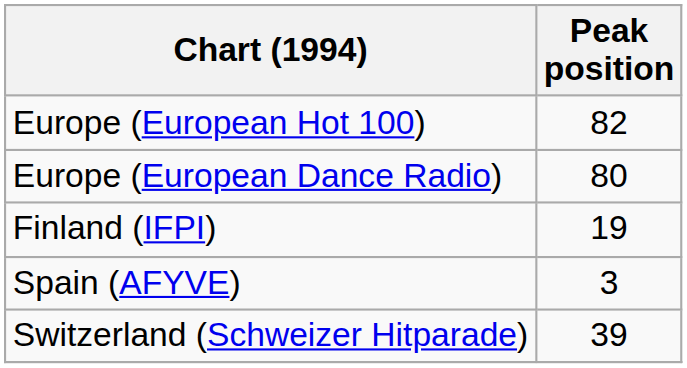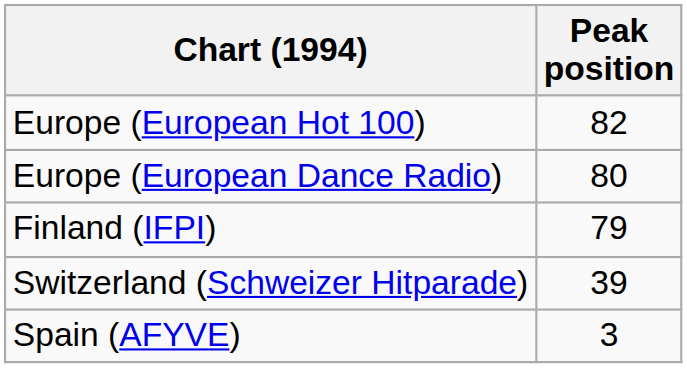 <table class="wikitable sortable">
 <tr>
 <th>Chart (1994)</th>
 <th>Peak<br>position</th>
 </tr>
 <tr>
 <td>Europe (<a href='#'>European Hot 100</a>)</td>
 <td align="center">82</td>
 </tr>
 <tr>
 <td>Europe (<a href='#'>European Dance Radio</a>)</td>
 <td align="center">80</td>
 </tr>
 <tr>
 <td>Finland (<a href='#'>IFPI</a>)</td>
-<td align="center">19</td>
+<td align="center">79</td>
+</tr>
+<tr>
+<td>Switzerland (<a href='#'>Schweizer Hitparade</a>)</td>
+<td align="center">39</td>
 </tr>
 <tr>
 <td>Spain (<a href='#'>AFYVE</a>)</td>
 <td align="center">3</td>
 </tr>
 <tr>
-<td>Switzerland (<a href='#'>Schweizer Hitparade</a>)</td>
-<td align="center">39</td>
-</tr>
-<tr>
 </tr>
 </table>
